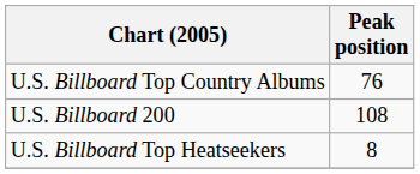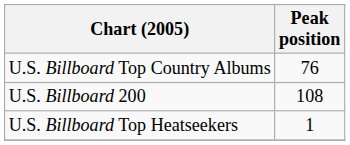 <table class="wikitable">
 <tr>
 <th>Chart (2005)</th>
 <th>Peak<br>position</th>
 </tr>
 <tr>
 <td>U.S. <em>Billboard</em> Top Country Albums</td>
 <td align="center">76</td>
 </tr>
 <tr>
 <td>U.S. <em>Billboard</em> 200</td>
 <td align="center">108</td>
 </tr>
 <tr>
 <td>U.S. <em>Billboard</em> Top Heatseekers</td>
-<td align="center">8</td>
+<td align="center">1</td>
 </tr>
 <tr>
 </tr>
 </table>
